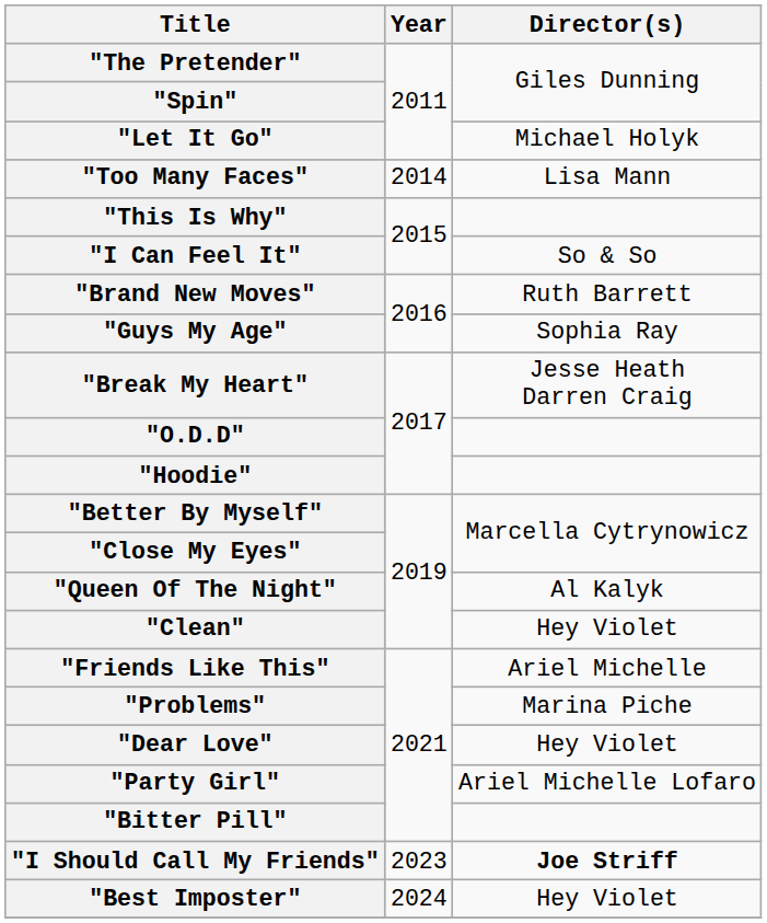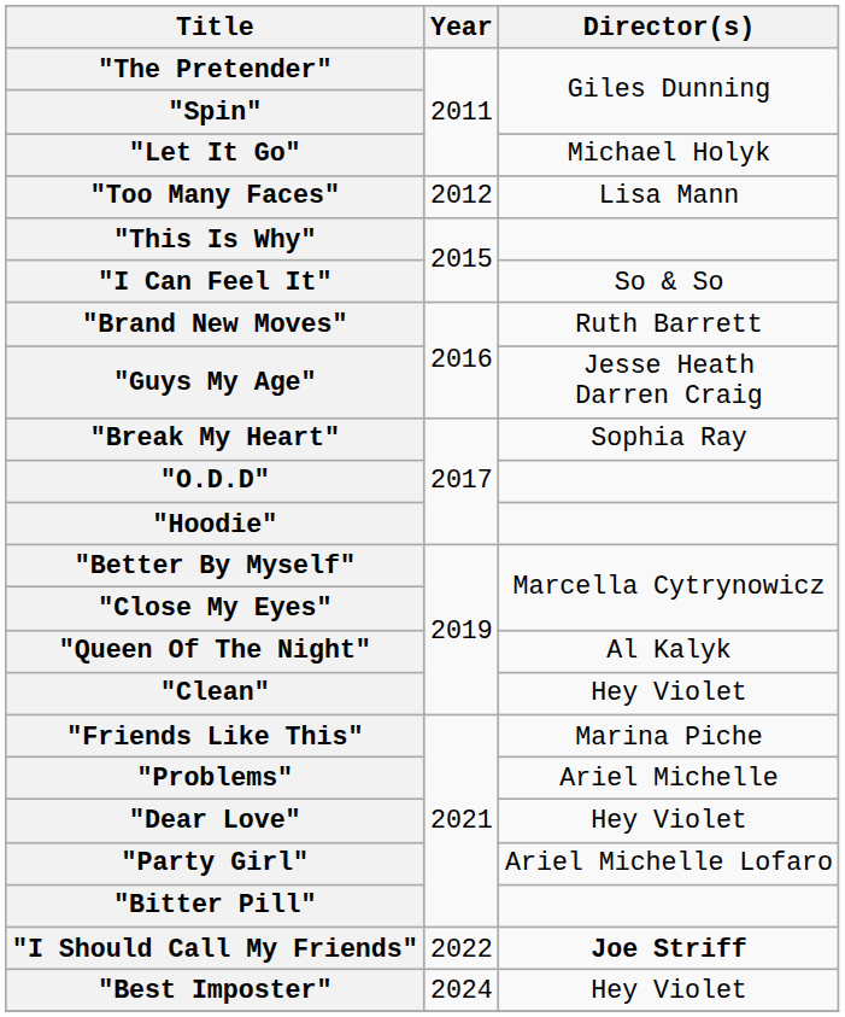 <table class="wikitable plainrowheaders" style="text-align:center">
 <tr>
 <th scope="col">Title</th>
 <th scope="col">Year</th>
 <th scope="col">Director(s)</th>
 </tr>
 <tr>
 <th scope="row">"The Pretender"</th>
 <td rowspan="3">2011</td>
 <td rowspan="2">Giles Dunning</td>
 </tr>
 <tr>
 <th scope="row">"Spin"</th>
 </tr>
 <tr>
 <th scope="row">"Let It Go"</th>
 <td>Michael Holyk</td>
 </tr>
 <tr>
 <th scope="row">"Too Many Faces"</th>
-<td>2014</td>
+<td>2012</td>
 <td>Lisa Mann</td>
 </tr>
 <tr>
 <th scope="row">"This Is Why"</th>
 <td rowspan="2">2015</td>
 <td></td>
 </tr>
 <tr>
 <th scope="row">"I Can Feel It"</th>
 <td>So & So</td>
 </tr>
 <tr>
 <th scope="row">"Brand New Moves"</th>
 <td rowspan="2">2016</td>
 <td>Ruth Barrett</td>
 </tr>
 <tr>
 <th scope="row">"Guys My Age"</th>
-<td>Sophia Ray</td>
+<td>Jesse Heath<br>Darren Craig</td>
 </tr>
 <tr>
 <th scope="row">"Break My Heart"</th>
 <td rowspan="3">2017</td>
-<td>Jesse Heath<br>Darren Craig</td>
+<td>Sophia Ray</td>
 </tr>
 <tr>
 <th scope="row">"O.D.D"</th>
 <td></td>
 </tr>
 <tr>
 <th scope="row">"Hoodie"</th>
 <td></td>
 </tr>
 <tr>
 <th scope="row">"Better By Myself"</th>
 <td rowspan="4">2019</td>
 <td rowspan="2">Marcella Cytrynowicz</td>
 </tr>
 <tr>
 <th scope="row">"Close My Eyes"</th>
 </tr>
 <tr>
 <th scope="row">"Queen Of The Night"</th>
 <td>Al Kalyk</td>
 </tr>
 <tr>
 <th scope="row">"Clean"</th>
 <td>Hey Violet</td>
 </tr>
 <tr>
 <th scope="row">"Friends Like This"</th>
 <td rowspan="5">2021</td>
-<td>Ariel Michelle</td>
+<td>Marina Piche</td>
 </tr>
 <tr>
 <th scope="row">"Problems" </th>
-<td>Marina Piche</td>
+<td>Ariel Michelle</td>
 </tr>
 <tr>
 <th scope="row">"Dear Love"</th>
 <td>Hey Violet</td>
 </tr>
 <tr>
 <th scope="row">"Party Girl"</th>
 <td>Ariel Michelle Lofaro</td>
 </tr>
 <tr>
 <th scope="row">"Bitter Pill"</th>
 <td></td>
 </tr>
 <tr>
 <th scope="row">"I Should Call My Friends"</th>
-<td>2023</td>
+<td>2022</td>
 <td><strong>Joe Striff</strong></td>
 </tr>
 <tr>
 <th scope="row">"Best Imposter"</th>
 <td>2024</td>
 <td>Hey Violet</td>
 </tr>
 <tr>
 </tr>
 </table>
